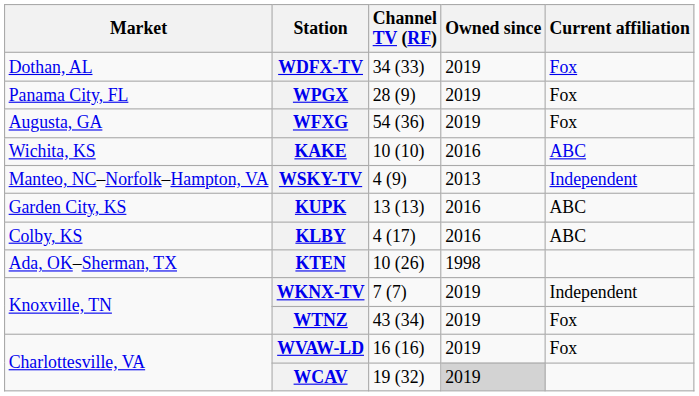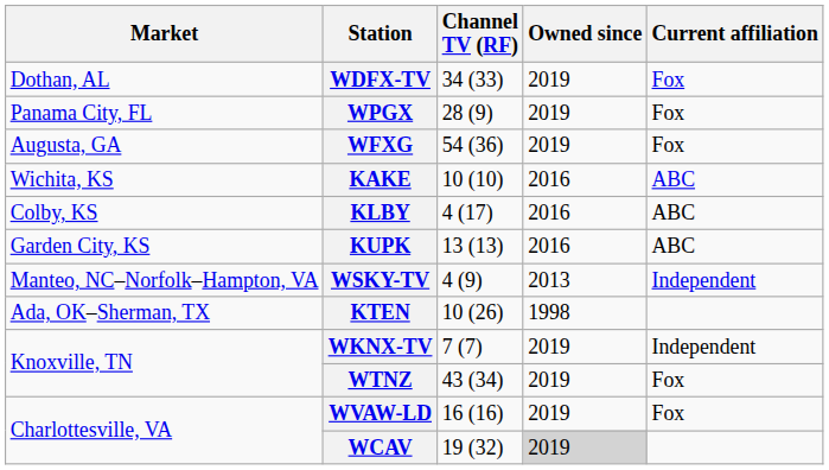 <table class="wikitable">
 <tr>
 <th>Market</th>
 <th>Station</th>
 <th>Channel<br><a href='#'>TV</a> (<a href='#'>RF</a>)</th>
 <th>Owned since</th>
 <th>Current affiliation</th>
 </tr>
 <tr>
 <td><a href='#'>Dothan, AL</a></td>
 <th><a href='#'>WDFX-TV</a></th>
 <td>34 (33)</td>
 <td>2019</td>
 <td><a href='#'>Fox</a></td>
 </tr>
 <tr>
 <td><a href='#'>Panama City, FL</a></td>
 <th><a href='#'>WPGX</a></th>
 <td>28 (9)</td>
 <td>2019</td>
 <td>Fox</td>
 </tr>
 <tr>
 <td><a href='#'>Augusta, GA</a></td>
 <th><a href='#'>WFXG</a></th>
 <td>54 (36)</td>
 <td>2019</td>
 <td>Fox</td>
 </tr>
 <tr>
 <td><a href='#'>Wichita, KS</a></td>
 <th><a href='#'>KAKE</a></th>
 <td>10 (10)</td>
 <td>2016</td>
 <td><a href='#'>ABC</a></td>
 </tr>
 <tr>
-<td><a href='#'>Manteo, NC</a>–<a href='#'>Norfolk</a>–<a href='#'>Hampton, VA</a></td>
-<th><a href='#'>WSKY-TV</a></th>
-<td>4 (9)</td>
-<td>2013</td>
-<td><a href='#'>Independent</a></td>
+<td><a href='#'>Colby, KS</a></td>
+<th><a href='#'>KLBY</a></th>
+<td>4 (17)</td>
+<td>2016</td>
+<td>ABC</td>
 </tr>
 <tr>
 <td><a href='#'>Garden City, KS</a></td>
 <th><a href='#'>KUPK</a></th>
 <td>13 (13)</td>
 <td>2016</td>
 <td>ABC</td>
 </tr>
 <tr>
-<td><a href='#'>Colby, KS</a></td>
-<th><a href='#'>KLBY</a></th>
-<td>4 (17)</td>
-<td>2016</td>
-<td>ABC</td>
+<td><a href='#'>Manteo, NC</a>–<a href='#'>Norfolk</a>–<a href='#'>Hampton, VA</a></td>
+<th><a href='#'>WSKY-TV</a></th>
+<td>4 (9)</td>
+<td>2013</td>
+<td><a href='#'>Independent</a></td>
 </tr>
 <tr>
 <td><a href='#'>Ada, OK</a>–<a href='#'>Sherman, TX</a></td>
 <th><a href='#'>KTEN</a></th>
 <td>10 (26)</td>
 <td>1998</td>
 <td></td>
 </tr>
 <tr>
 <td rowspan="2"><a href='#'>Knoxville, TN</a></td>
 <th><a href='#'>WKNX-TV</a></th>
 <td>7 (7)</td>
 <td>2019</td>
 <td>Independent</td>
 </tr>
 <tr>
 <th><a href='#'>WTNZ</a></th>
 <td>43 (34)</td>
 <td>2019</td>
 <td>Fox</td>
 </tr>
 <tr>
 <td rowspan="2"><a href='#'>Charlottesville, VA</a></td>
 <th><a href='#'>WVAW-LD</a></th>
 <td>16 (16)</td>
 <td>2019</td>
 <td>Fox</td>
 </tr>
 <tr>
 <th><a href='#'>WCAV</a></th>
 <td>19 (32)</td>
 <td style="background: lightgrey;">2019</td>
 <td></td>
 </tr>
 </table>
